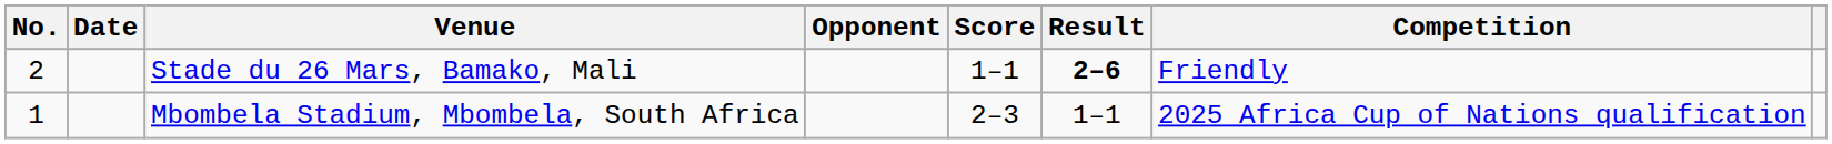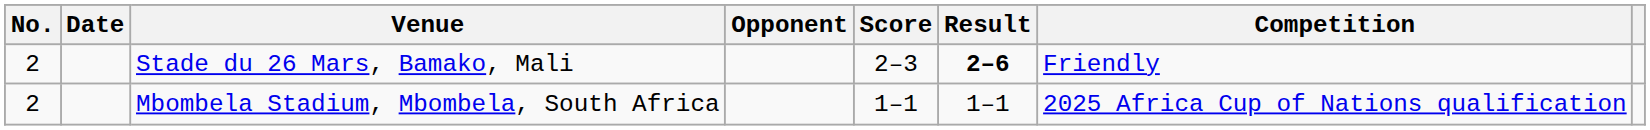 <table class="wikitable sortable">
 <tr>
 <th scope="col">No.</th>
 <th scope="col">Date</th>
 <th scope="col">Venue</th>
 <th scope="col">Opponent</th>
 <th scope="col">Score</th>
 <th scope="col">Result</th>
 <th scope="col">Competition</th>
 <th scope="col" class="unsortable"></th>
 </tr>
 <tr>
 <td style="text-align:center">2</td>
 <td></td>
 <td><a href='#'>Stade du 26 Mars</a>, <a href='#'>Bamako</a>, Mali</td>
 <td></td>
-<td style="text-align:center">1–1</td>
+<td style="text-align:center">2–3</td>
 <td style="text-align:center"><strong>2–6</strong></td>
 <td><a href='#'>Friendly</a></td>
 <td></td>
 </tr>
 <tr>
-<td style="text-align:center">1</td>
+<td style="text-align:center">2</td>
 <td></td>
 <td><a href='#'>Mbombela Stadium</a>, <a href='#'>Mbombela</a>, South Africa</td>
 <td></td>
-<td style="text-align:center">2–3</td>
+<td style="text-align:center">1–1</td>
 <td style="text-align:center">1–1</td>
 <td><a href='#'>2025 Africa Cup of Nations qualification</a></td>
 <td></td>
 </tr>
 </table>
